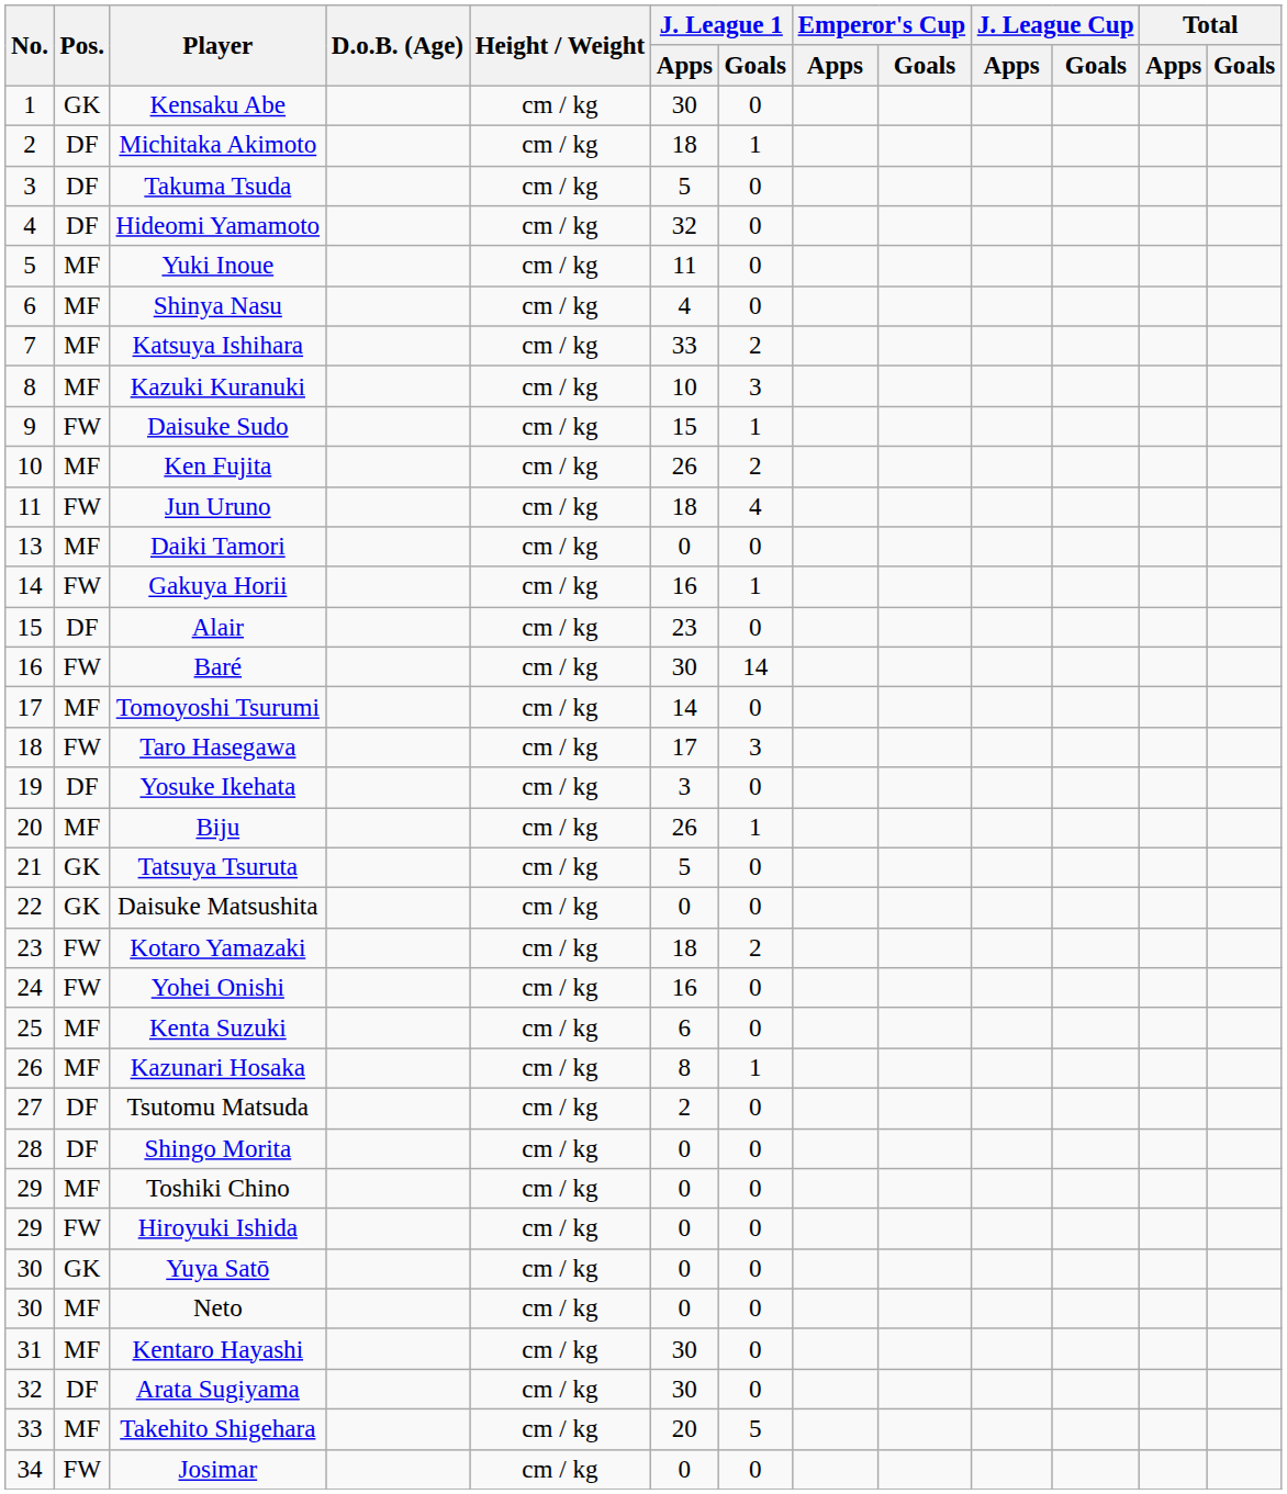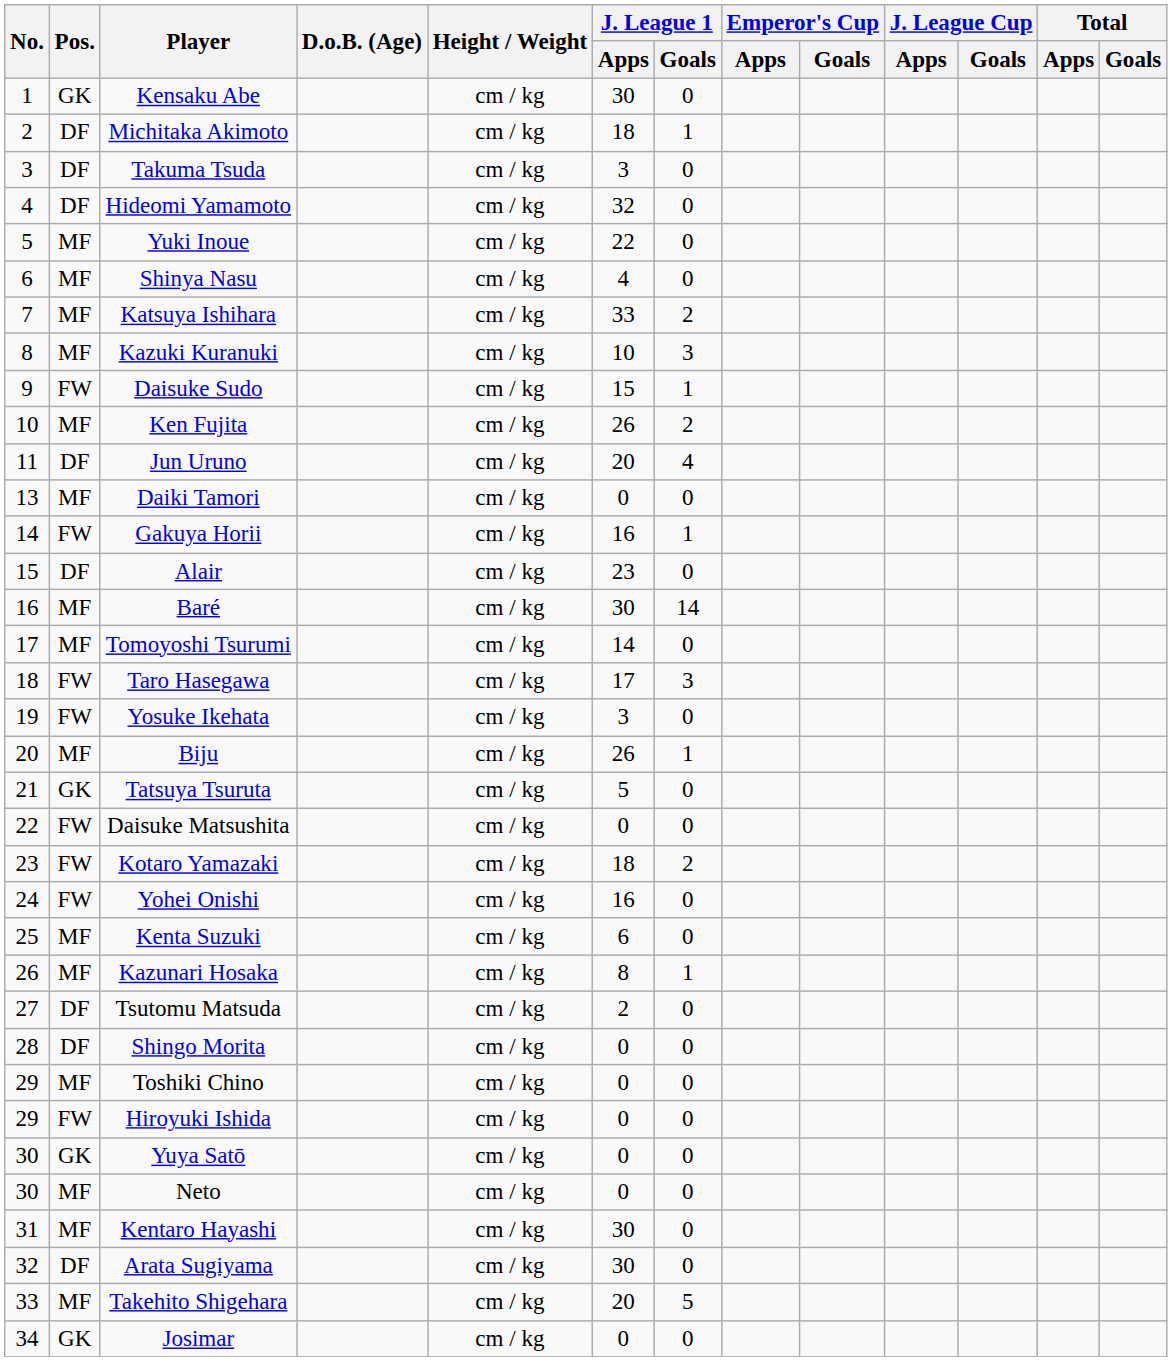 <table class="wikitable" style="text-align:center;">
 <tr>
 <th rowspan="2">No.</th>
 <th rowspan="2">Pos.</th>
 <th rowspan="2">Player</th>
 <th rowspan="2">D.o.B. (Age)</th>
 <th rowspan="2">Height / Weight</th>
 <th colspan="2"><a href='#'>J. League 1</a></th>
 <th colspan="2"><a href='#'>Emperor's Cup</a></th>
 <th colspan="2"><a href='#'>J. League Cup</a></th>
 <th colspan="2">Total</th>
 </tr>
 <tr>
 <th>Apps</th>
 <th>Goals</th>
 <th>Apps</th>
 <th>Goals</th>
 <th>Apps</th>
 <th>Goals</th>
 <th>Apps</th>
 <th>Goals</th>
 </tr>
 <tr>
 <td>1</td>
 <td>GK</td>
 <td><a href='#'>Kensaku Abe</a></td>
 <td></td>
 <td>cm / kg</td>
 <td>30</td>
 <td>0</td>
 <td></td>
 <td></td>
 <td></td>
 <td></td>
 <td></td>
 <td></td>
 </tr>
 <tr>
 <td>2</td>
 <td>DF</td>
 <td><a href='#'>Michitaka Akimoto</a></td>
 <td></td>
 <td>cm / kg</td>
 <td>18</td>
 <td>1</td>
 <td></td>
 <td></td>
 <td></td>
 <td></td>
 <td></td>
 <td></td>
 </tr>
 <tr>
 <td>3</td>
 <td>DF</td>
 <td><a href='#'>Takuma Tsuda</a></td>
 <td></td>
 <td>cm / kg</td>
-<td>5</td>
+<td>3</td>
 <td>0</td>
 <td></td>
 <td></td>
 <td></td>
 <td></td>
 <td></td>
 <td></td>
 </tr>
 <tr>
 <td>4</td>
 <td>DF</td>
 <td><a href='#'>Hideomi Yamamoto</a></td>
 <td></td>
 <td>cm / kg</td>
 <td>32</td>
 <td>0</td>
 <td></td>
 <td></td>
 <td></td>
 <td></td>
 <td></td>
 <td></td>
 </tr>
 <tr>
 <td>5</td>
 <td>MF</td>
 <td><a href='#'>Yuki Inoue</a></td>
 <td></td>
 <td>cm / kg</td>
-<td>11</td>
+<td>22</td>
 <td>0</td>
 <td></td>
 <td></td>
 <td></td>
 <td></td>
 <td></td>
 <td></td>
 </tr>
 <tr>
 <td>6</td>
 <td>MF</td>
 <td><a href='#'>Shinya Nasu</a></td>
 <td></td>
 <td>cm / kg</td>
 <td>4</td>
 <td>0</td>
 <td></td>
 <td></td>
 <td></td>
 <td></td>
 <td></td>
 <td></td>
 </tr>
 <tr>
 <td>7</td>
 <td>MF</td>
 <td><a href='#'>Katsuya Ishihara</a></td>
 <td></td>
 <td>cm / kg</td>
 <td>33</td>
 <td>2</td>
 <td></td>
 <td></td>
 <td></td>
 <td></td>
 <td></td>
 <td></td>
 </tr>
 <tr>
 <td>8</td>
 <td>MF</td>
 <td><a href='#'>Kazuki Kuranuki</a></td>
 <td></td>
 <td>cm / kg</td>
 <td>10</td>
 <td>3</td>
 <td></td>
 <td></td>
 <td></td>
 <td></td>
 <td></td>
 <td></td>
 </tr>
 <tr>
 <td>9</td>
 <td>FW</td>
 <td><a href='#'>Daisuke Sudo</a></td>
 <td></td>
 <td>cm / kg</td>
 <td>15</td>
 <td>1</td>
 <td></td>
 <td></td>
 <td></td>
 <td></td>
 <td></td>
 <td></td>
 </tr>
 <tr>
 <td>10</td>
 <td>MF</td>
 <td><a href='#'>Ken Fujita</a></td>
 <td></td>
 <td>cm / kg</td>
 <td>26</td>
 <td>2</td>
 <td></td>
 <td></td>
 <td></td>
 <td></td>
 <td></td>
 <td></td>
 </tr>
 <tr>
 <td>11</td>
-<td>FW</td>
+<td>DF</td>
 <td><a href='#'>Jun Uruno</a></td>
 <td></td>
 <td>cm / kg</td>
-<td>18</td>
+<td>20</td>
 <td>4</td>
 <td></td>
 <td></td>
 <td></td>
 <td></td>
 <td></td>
 <td></td>
 </tr>
 <tr>
 <td>13</td>
 <td>MF</td>
 <td><a href='#'>Daiki Tamori</a></td>
 <td></td>
 <td>cm / kg</td>
 <td>0</td>
 <td>0</td>
 <td></td>
 <td></td>
 <td></td>
 <td></td>
 <td></td>
 <td></td>
 </tr>
 <tr>
 <td>14</td>
 <td>FW</td>
 <td><a href='#'>Gakuya Horii</a></td>
 <td></td>
 <td>cm / kg</td>
 <td>16</td>
 <td>1</td>
 <td></td>
 <td></td>
 <td></td>
 <td></td>
 <td></td>
 <td></td>
 </tr>
 <tr>
 <td>15</td>
 <td>DF</td>
 <td><a href='#'>Alair</a></td>
 <td></td>
 <td>cm / kg</td>
 <td>23</td>
 <td>0</td>
 <td></td>
 <td></td>
 <td></td>
 <td></td>
 <td></td>
 <td></td>
 </tr>
 <tr>
 <td>16</td>
-<td>FW</td>
+<td>MF</td>
 <td><a href='#'>Baré</a></td>
 <td></td>
 <td>cm / kg</td>
 <td>30</td>
 <td>14</td>
 <td></td>
 <td></td>
 <td></td>
 <td></td>
 <td></td>
 <td></td>
 </tr>
 <tr>
 <td>17</td>
 <td>MF</td>
 <td><a href='#'>Tomoyoshi Tsurumi</a></td>
 <td></td>
 <td>cm / kg</td>
 <td>14</td>
 <td>0</td>
 <td></td>
 <td></td>
 <td></td>
 <td></td>
 <td></td>
 <td></td>
 </tr>
 <tr>
 <td>18</td>
 <td>FW</td>
 <td><a href='#'>Taro Hasegawa</a></td>
 <td></td>
 <td>cm / kg</td>
 <td>17</td>
 <td>3</td>
 <td></td>
 <td></td>
 <td></td>
 <td></td>
 <td></td>
 <td></td>
 </tr>
 <tr>
 <td>19</td>
-<td>DF</td>
+<td>FW</td>
 <td><a href='#'>Yosuke Ikehata</a></td>
 <td></td>
 <td>cm / kg</td>
 <td>3</td>
 <td>0</td>
 <td></td>
 <td></td>
 <td></td>
 <td></td>
 <td></td>
 <td></td>
 </tr>
 <tr>
 <td>20</td>
 <td>MF</td>
 <td><a href='#'>Biju</a></td>
 <td></td>
 <td>cm / kg</td>
 <td>26</td>
 <td>1</td>
 <td></td>
 <td></td>
 <td></td>
 <td></td>
 <td></td>
 <td></td>
 </tr>
 <tr>
 <td>21</td>
 <td>GK</td>
 <td><a href='#'>Tatsuya Tsuruta</a></td>
 <td></td>
 <td>cm / kg</td>
 <td>5</td>
 <td>0</td>
 <td></td>
 <td></td>
 <td></td>
 <td></td>
 <td></td>
 <td></td>
 </tr>
 <tr>
 <td>22</td>
-<td>GK</td>
+<td>FW</td>
 <td>Daisuke Matsushita</td>
 <td></td>
 <td>cm / kg</td>
 <td>0</td>
 <td>0</td>
 <td></td>
 <td></td>
 <td></td>
 <td></td>
 <td></td>
 <td></td>
 </tr>
 <tr>
 <td>23</td>
 <td>FW</td>
 <td><a href='#'>Kotaro Yamazaki</a></td>
 <td></td>
 <td>cm / kg</td>
 <td>18</td>
 <td>2</td>
 <td></td>
 <td></td>
 <td></td>
 <td></td>
 <td></td>
 <td></td>
 </tr>
 <tr>
 <td>24</td>
 <td>FW</td>
 <td><a href='#'>Yohei Onishi</a></td>
 <td></td>
 <td>cm / kg</td>
 <td>16</td>
 <td>0</td>
 <td></td>
 <td></td>
 <td></td>
 <td></td>
 <td></td>
 <td></td>
 </tr>
 <tr>
 <td>25</td>
 <td>MF</td>
 <td><a href='#'>Kenta Suzuki</a></td>
 <td></td>
 <td>cm / kg</td>
 <td>6</td>
 <td>0</td>
 <td></td>
 <td></td>
 <td></td>
 <td></td>
 <td></td>
 <td></td>
 </tr>
 <tr>
 <td>26</td>
 <td>MF</td>
 <td><a href='#'>Kazunari Hosaka</a></td>
 <td></td>
 <td>cm / kg</td>
 <td>8</td>
 <td>1</td>
 <td></td>
 <td></td>
 <td></td>
 <td></td>
 <td></td>
 <td></td>
 </tr>
 <tr>
 <td>27</td>
 <td>DF</td>
 <td>Tsutomu Matsuda</td>
 <td></td>
 <td>cm / kg</td>
 <td>2</td>
 <td>0</td>
 <td></td>
 <td></td>
 <td></td>
 <td></td>
 <td></td>
 <td></td>
 </tr>
 <tr>
 <td>28</td>
 <td>DF</td>
 <td><a href='#'>Shingo Morita</a></td>
 <td></td>
 <td>cm / kg</td>
 <td>0</td>
 <td>0</td>
 <td></td>
 <td></td>
 <td></td>
 <td></td>
 <td></td>
 <td></td>
 </tr>
 <tr>
 <td>29</td>
 <td>MF</td>
 <td>Toshiki Chino</td>
 <td></td>
 <td>cm / kg</td>
 <td>0</td>
 <td>0</td>
 <td></td>
 <td></td>
 <td></td>
 <td></td>
 <td></td>
 <td></td>
 </tr>
 <tr>
 <td>29</td>
 <td>FW</td>
 <td><a href='#'>Hiroyuki Ishida</a></td>
 <td></td>
 <td>cm / kg</td>
 <td>0</td>
 <td>0</td>
 <td></td>
 <td></td>
 <td></td>
 <td></td>
 <td></td>
 <td></td>
 </tr>
 <tr>
 <td>30</td>
 <td>GK</td>
 <td><a href='#'>Yuya Satō</a></td>
 <td></td>
 <td>cm / kg</td>
 <td>0</td>
 <td>0</td>
 <td></td>
 <td></td>
 <td></td>
 <td></td>
 <td></td>
 <td></td>
 </tr>
 <tr>
 <td>30</td>
 <td>MF</td>
 <td>Neto</td>
 <td></td>
 <td>cm / kg</td>
 <td>0</td>
 <td>0</td>
 <td></td>
 <td></td>
 <td></td>
 <td></td>
 <td></td>
 <td></td>
 </tr>
 <tr>
 <td>31</td>
 <td>MF</td>
 <td><a href='#'>Kentaro Hayashi</a></td>
 <td></td>
 <td>cm / kg</td>
 <td>30</td>
 <td>0</td>
 <td></td>
 <td></td>
 <td></td>
 <td></td>
 <td></td>
 <td></td>
 </tr>
 <tr>
 <td>32</td>
 <td>DF</td>
 <td><a href='#'>Arata Sugiyama</a></td>
 <td></td>
 <td>cm / kg</td>
 <td>30</td>
 <td>0</td>
 <td></td>
 <td></td>
 <td></td>
 <td></td>
 <td></td>
 <td></td>
 </tr>
 <tr>
 <td>33</td>
 <td>MF</td>
 <td><a href='#'>Takehito Shigehara</a></td>
 <td></td>
 <td>cm / kg</td>
 <td>20</td>
 <td>5</td>
 <td></td>
 <td></td>
 <td></td>
 <td></td>
 <td></td>
 <td></td>
 </tr>
 <tr>
 <td>34</td>
-<td>FW</td>
+<td>GK</td>
 <td><a href='#'>Josimar</a></td>
 <td></td>
 <td>cm / kg</td>
 <td>0</td>
 <td>0</td>
 <td></td>
 <td></td>
 <td></td>
 <td></td>
 <td></td>
 <td></td>
 </tr>
 </table>
